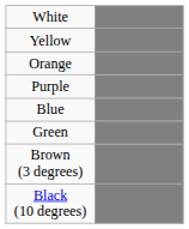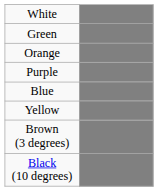 <table class="wikitable" style="float:right; text-align:center;">
 <tr>
 <td Width=90>White<br></td>
 <td style="width:90px; background:gray;"></td>
 </tr>
 <tr>
-<td>Yellow<br></td>
+<td>Green <br></td>
 <td style="background:gray;"></td>
 </tr>
 <tr>
 <td>Orange<br></td>
 <td style="background:gray;"></td>
 </tr>
 <tr>
 <td>Purple<br></td>
 <td style="background:gray;"></td>
 </tr>
 <tr>
 <td>Blue<br></td>
 <td style="background:gray;"></td>
 </tr>
 <tr>
-<td>Green <br></td>
+<td>Yellow<br></td>
 <td style="background:gray;"></td>
 </tr>
 <tr>
 <td>Brown <br> (3 degrees)</td>
 <td style="background:gray;"></td>
 </tr>
 <tr>
 <td><a href='#'>Black</a> <br> (10 degrees)</td>
 <td style="background:gray;"></td>
 </tr>
 </table>
